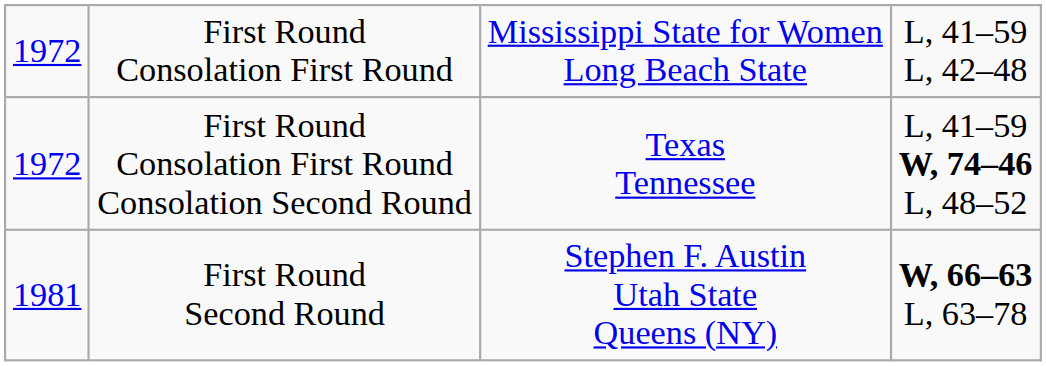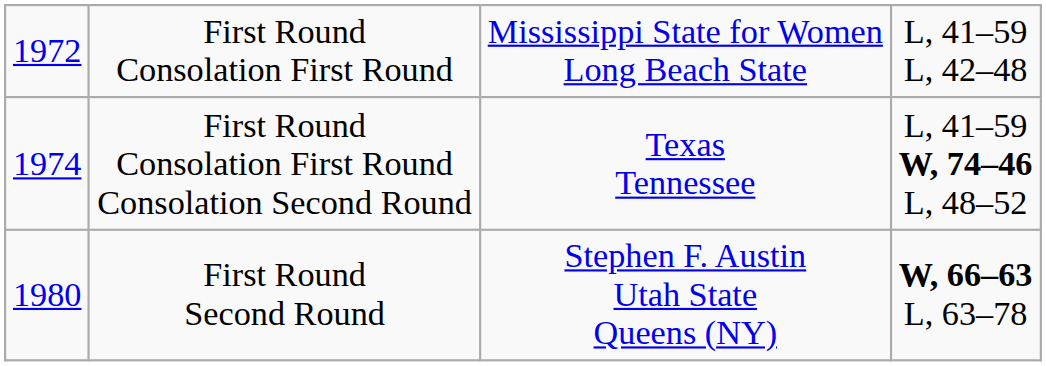 <table class="wikitable">
 <tr align="center">
 <td><a href='#'>1972</a></td>
 <td>First Round<br>Consolation First Round</td>
 <td><a href='#'>Mississippi State for Women</a><br><a href='#'>Long Beach State</a></td>
 <td>L, 41–59<br>L, 42–48</td>
 </tr>
 <tr align="center">
-<td><a href='#'>1972</a></td>
+<td><a href='#'>1974</a></td>
 <td>First Round<br>Consolation First Round<br>Consolation Second Round</td>
 <td><a href='#'>Texas</a><br><a href='#'>Tennessee</a></td>
 <td>L, 41–59<br><strong>W, 74–46</strong><br>L, 48–52</td>
 </tr>
 <tr align="center">
-<td><a href='#'>1981</a></td>
+<td><a href='#'>1980</a></td>
 <td>First Round<br>Second Round</td>
 <td><a href='#'>Stephen F. Austin</a><br><a href='#'>Utah State</a><br><a href='#'>Queens (NY)</a></td>
 <td><strong>W, 66–63</strong><br>L, 63–78</td>
 </tr>
 </table>
